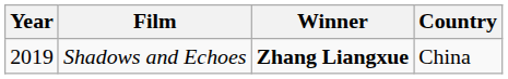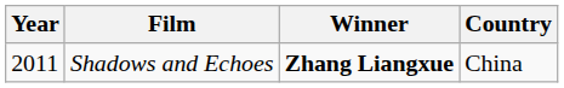 <table class="wikitable sortable plainrowheaders">
 <tr>
 <th>Year</th>
 <th>Film</th>
 <th>Winner</th>
 <th>Country</th>
 </tr>
 <tr>
-<td>2019</td>
+<td>2011</td>
 <td><em>Shadows and Echoes</em></td>
 <td><strong>Zhang Liangxue</strong></td>
 <td>China</td>
 </tr>
 </table>
